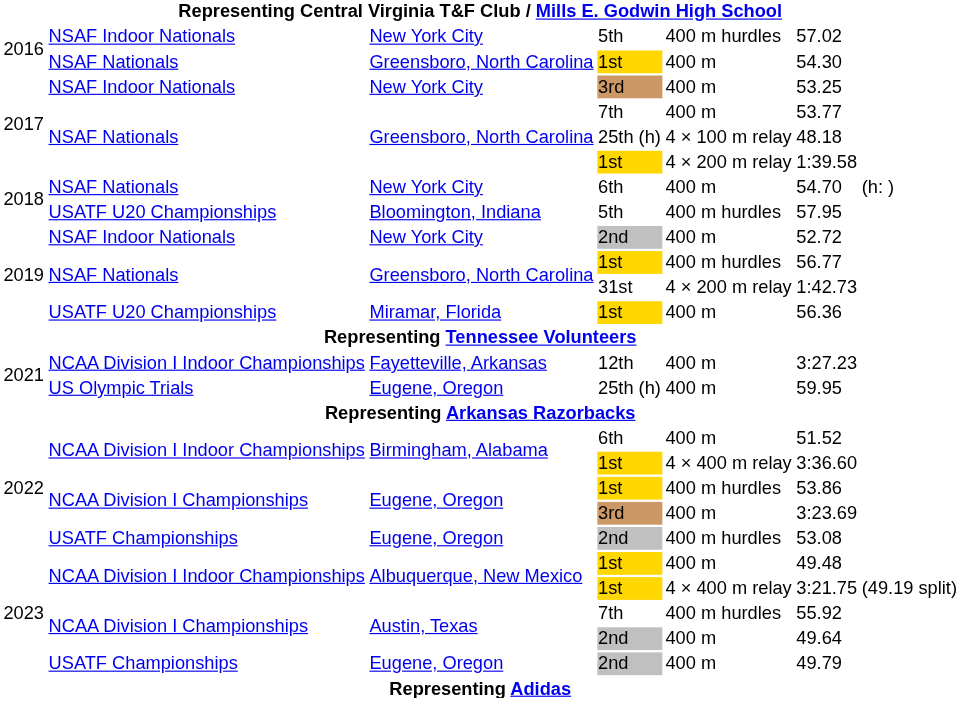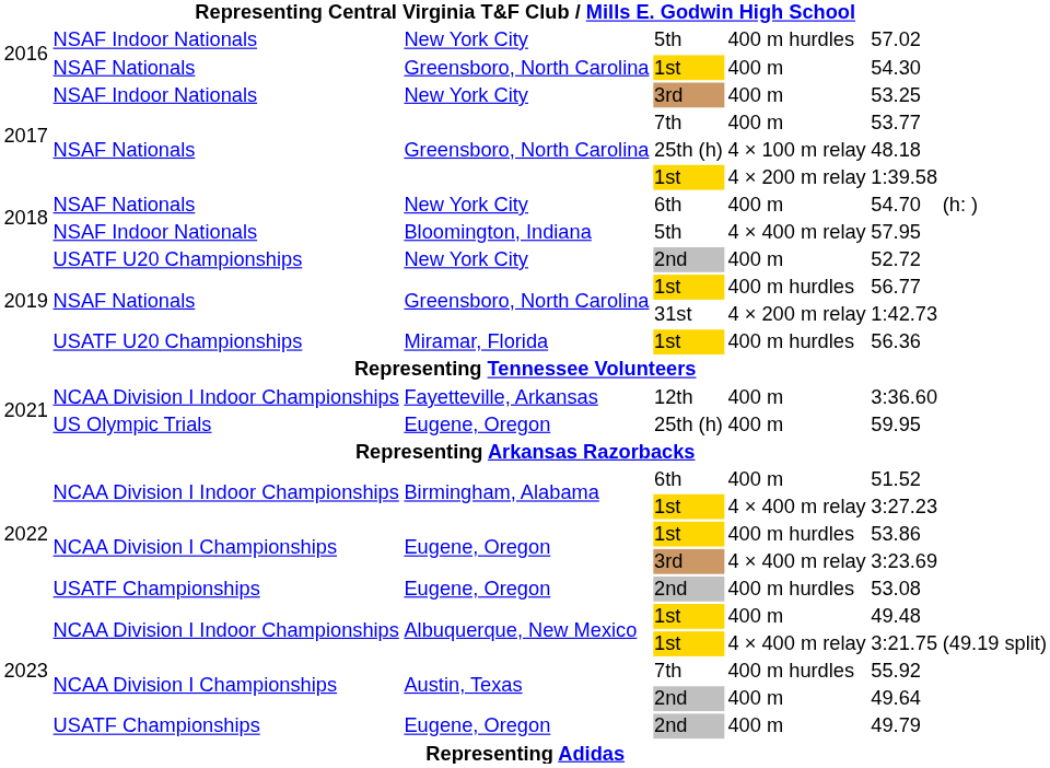 <table>
 <tr>
 <th colspan=7>Representing Central Virginia T&F Club / <a href='#'>Mills E. Godwin High School</a></th>
 </tr>
 <tr>
 <td rowspan=2>2016</td>
 <td><a href='#'>NSAF Indoor Nationals</a></td>
 <td><a href='#'>New York City</a></td>
 <td>5th</td>
 <td>400 m hurdles</td>
 <td>57.02</td>
 <td></td>
 </tr>
 <tr>
 <td><a href='#'>NSAF Nationals</a></td>
 <td><a href='#'>Greensboro, North Carolina</a></td>
 <td bgcolor=gold>1st</td>
 <td>400 m</td>
 <td>54.30</td>
 <td></td>
 </tr>
 <tr>
 <td rowspan=4>2017</td>
 <td><a href='#'>NSAF Indoor Nationals</a></td>
 <td><a href='#'>New York City</a></td>
 <td bgcolor=cc9966>3rd</td>
 <td>400 m</td>
 <td>53.25</td>
 <td></td>
 </tr>
 <tr>
 <td rowspan=3><a href='#'>NSAF Nationals</a></td>
 <td rowspan=3><a href='#'>Greensboro, North Carolina</a></td>
 <td>7th</td>
 <td>400 m</td>
 <td>53.77</td>
 <td></td>
 </tr>
 <tr>
 <td>25th (h)</td>
 <td>4 × 100 m relay</td>
 <td>48.18</td>
 <td></td>
 </tr>
 <tr>
 <td bgcolor=gold>1st</td>
 <td>4 × 200 m relay</td>
 <td>1:39.58</td>
 <td></td>
 </tr>
 <tr>
 <td rowspan=2>2018</td>
 <td><a href='#'>NSAF Nationals</a></td>
 <td><a href='#'>New York City</a></td>
 <td>6th</td>
 <td>400 m</td>
 <td>54.70</td>
 <td>(h: )</td>
 </tr>
 <tr>
-<td><a href='#'>USATF U20 Championships</a></td>
+<td><a href='#'>NSAF Indoor Nationals</a></td>
 <td><a href='#'>Bloomington, Indiana</a></td>
 <td>5th</td>
-<td>400 m hurdles</td>
+<td>4 × 400 m relay</td>
 <td>57.95</td>
 <td></td>
 </tr>
 <tr>
 <td rowspan=4>2019</td>
-<td><a href='#'>NSAF Indoor Nationals</a></td>
+<td><a href='#'>USATF U20 Championships</a></td>
 <td><a href='#'>New York City</a></td>
 <td bgcolor=silver>2nd</td>
 <td>400 m</td>
 <td>52.72</td>
 <td></td>
 </tr>
 <tr>
 <td rowspan=2><a href='#'>NSAF Nationals</a></td>
 <td rowspan=2><a href='#'>Greensboro, North Carolina</a></td>
 <td bgcolor=gold>1st</td>
 <td>400 m hurdles</td>
 <td>56.77</td>
 <td></td>
 </tr>
 <tr>
 <td>31st</td>
 <td>4 × 200 m relay</td>
 <td>1:42.73</td>
 <td></td>
 </tr>
 <tr>
 <td><a href='#'>USATF U20 Championships</a></td>
 <td><a href='#'>Miramar, Florida</a></td>
 <td bgcolor=gold>1st</td>
-<td>400 m</td>
+<td>400 m hurdles</td>
 <td>56.36</td>
 <td></td>
 </tr>
 <tr>
 <th colspan=7>Representing <a href='#'>Tennessee Volunteers</a></th>
 </tr>
 <tr>
 <td rowspan=2>2021</td>
 <td><a href='#'>NCAA Division I Indoor Championships</a></td>
 <td><a href='#'>Fayetteville, Arkansas</a></td>
 <td>12th</td>
 <td>400 m</td>
-<td>3:27.23</td>
+<td>3:36.60</td>
 <td></td>
 </tr>
 <tr>
 <td><a href='#'>US Olympic Trials</a></td>
 <td><a href='#'>Eugene, Oregon</a></td>
 <td>25th (h)</td>
 <td>400 m</td>
 <td>59.95</td>
 <td></td>
 </tr>
 <tr>
 <th colspan=7>Representing <a href='#'>Arkansas Razorbacks</a></th>
 </tr>
 <tr>
 <td rowspan=5>2022</td>
 <td rowspan=2><a href='#'>NCAA Division I Indoor Championships</a></td>
 <td rowspan=2><a href='#'>Birmingham, Alabama</a></td>
 <td>6th</td>
 <td>400 m</td>
 <td>51.52</td>
 <td></td>
 </tr>
 <tr>
 <td bgcolor=gold>1st</td>
 <td>4 × 400 m relay</td>
-<td>3:36.60</td>
+<td>3:27.23</td>
 <td></td>
 </tr>
 <tr>
 <td rowspan=2><a href='#'>NCAA Division I Championships</a></td>
 <td rowspan=2><a href='#'>Eugene, Oregon</a></td>
 <td bgcolor=gold>1st</td>
 <td>400 m hurdles</td>
 <td>53.86</td>
 <td></td>
 </tr>
 <tr>
 <td bgcolor=cc9966>3rd</td>
-<td>400 m</td>
+<td>4 × 400 m relay</td>
 <td>3:23.69</td>
 <td></td>
 </tr>
 <tr>
 <td><a href='#'>USATF Championships</a></td>
 <td><a href='#'>Eugene, Oregon</a></td>
 <td bgcolor=silver>2nd</td>
 <td>400 m hurdles</td>
 <td>53.08</td>
 <td></td>
 </tr>
 <tr>
 <td rowspan=5>2023</td>
 <td rowspan=2><a href='#'>NCAA Division I Indoor Championships</a></td>
 <td rowspan=2><a href='#'>Albuquerque, New Mexico</a></td>
 <td bgcolor=gold>1st</td>
 <td>400 m</td>
 <td>49.48</td>
 <td> <a href='#'></a> <strong></strong></td>
 </tr>
 <tr>
 <td bgcolor=gold>1st</td>
 <td>4 × 400 m relay</td>
 <td>3:21.75</td>
 <td> <a href='#'></a> (49.19 split)</td>
 </tr>
 <tr>
 <td rowspan=2><a href='#'>NCAA Division I Championships</a></td>
 <td rowspan=2><a href='#'>Austin, Texas</a></td>
 <td>7th</td>
 <td>400 m hurdles</td>
 <td>55.92</td>
 <td></td>
 </tr>
 <tr>
 <td bgcolor=silver>2nd</td>
 <td>400 m</td>
 <td>49.64</td>
 <td></td>
 </tr>
 <tr>
 <td><a href='#'>USATF Championships</a></td>
 <td><a href='#'>Eugene, Oregon</a></td>
 <td bgcolor=silver>2nd</td>
 <td>400 m</td>
 <td>49.79</td>
 <td></td>
 </tr>
 <tr>
 <th colspan=7>Representing <a href='#'>Adidas</a></th>
 </tr>
 <tr>
 </tr>
 </table>
